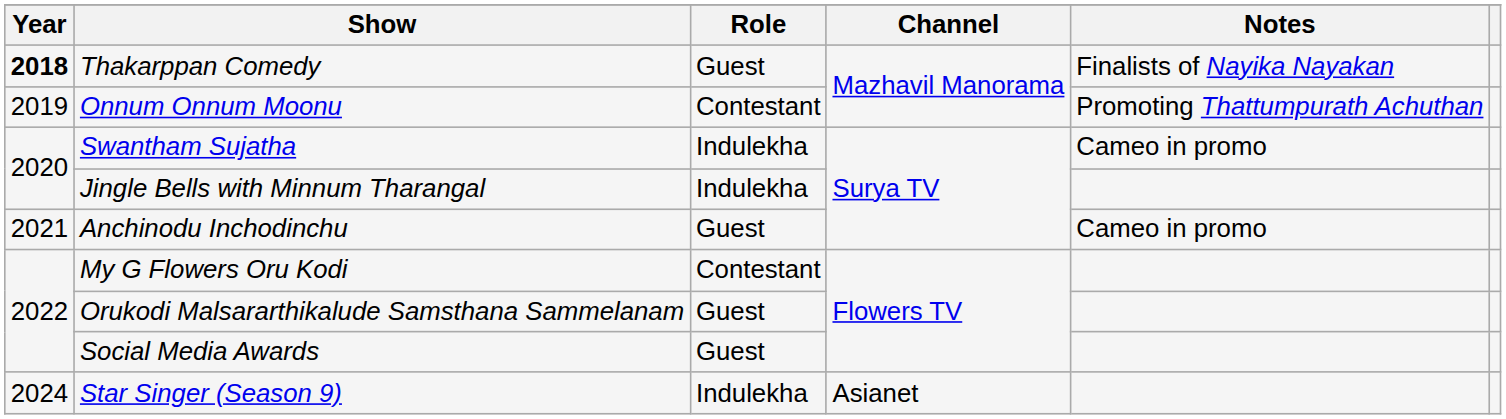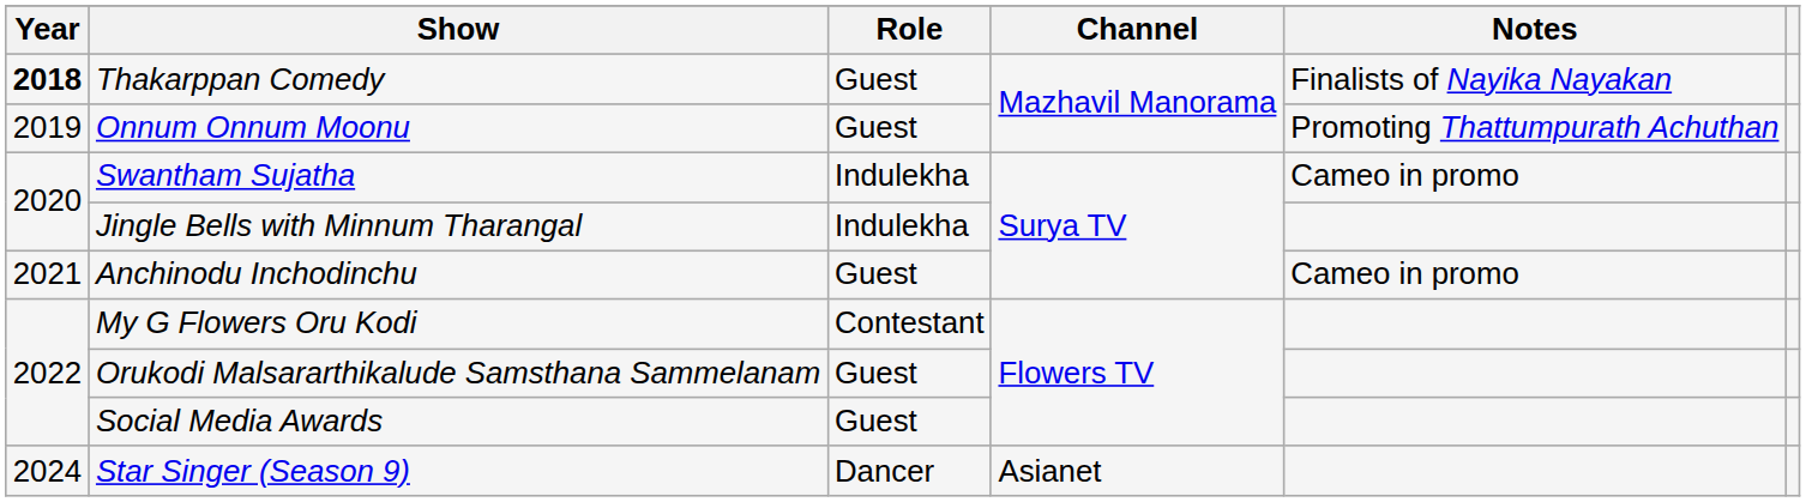 <table class="wikitable sortable" style="background:#f5f5f5;">
 <tr style="background:#B0C4DE;">
 </tr>
 <tr>
 <th>Year</th>
 <th>Show</th>
 <th>Role</th>
 <th>Channel</th>
 <th>Notes</th>
 <th></th>
 </tr>
 <tr>
 <td><strong>2018</strong></td>
 <td><em>Thakarppan Comedy</em></td>
 <td>Guest</td>
 <td rowspan=2><a href='#'>Mazhavil Manorama</a></td>
 <td>Finalists of <em><a href='#'>Nayika Nayakan</a></em></td>
 <td></td>
 </tr>
 <tr>
 <td>2019</td>
 <td><em><a href='#'>Onnum Onnum Moonu</a></em></td>
-<td>Contestant</td>
+<td>Guest</td>
 <td>Promoting <em><a href='#'>Thattumpurath Achuthan</a></em></td>
 <td></td>
 </tr>
 <tr>
 <td rowspan=2>2020</td>
 <td><em><a href='#'>Swantham Sujatha</a></em></td>
 <td>Indulekha</td>
 <td rowspan=3><a href='#'>Surya TV</a></td>
 <td>Cameo in promo</td>
 <td></td>
 </tr>
 <tr>
 <td><em>Jingle Bells with Minnum Tharangal</em></td>
 <td>Indulekha</td>
 <td></td>
 <td></td>
 </tr>
 <tr>
 <td>2021</td>
 <td><em>Anchinodu Inchodinchu</em></td>
 <td>Guest</td>
 <td>Cameo in promo</td>
 <td></td>
 </tr>
 <tr>
 <td rowspan=3>2022</td>
 <td><em>My G Flowers Oru Kodi</em></td>
 <td>Contestant</td>
 <td rowspan=3><a href='#'>Flowers TV</a></td>
 <td></td>
 <td></td>
 </tr>
 <tr>
 <td><em>Orukodi Malsararthikalude Samsthana Sammelanam</em></td>
 <td>Guest</td>
 <td></td>
 <td></td>
 </tr>
 <tr>
 <td><em>Social Media Awards</em></td>
 <td>Guest</td>
 <td></td>
 <td></td>
 </tr>
 <tr>
 <td>2024</td>
 <td><em><a href='#'>Star Singer (Season 9)</a></em></td>
-<td>Indulekha</td>
+<td>Dancer</td>
 <td>Asianet</td>
 <td></td>
 <td></td>
 </tr>
 </table>
